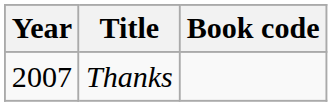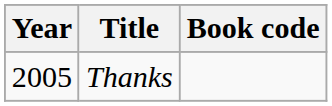 <table class="wikitable">
 <tr>
 <th>Year</th>
 <th>Title</th>
 <th>Book code</th>
 </tr>
 <tr>
-<td>2007</td>
+<td>2005</td>
 <td><em>Thanks</em></td>
 <td></td>
 </tr>
 </table>
